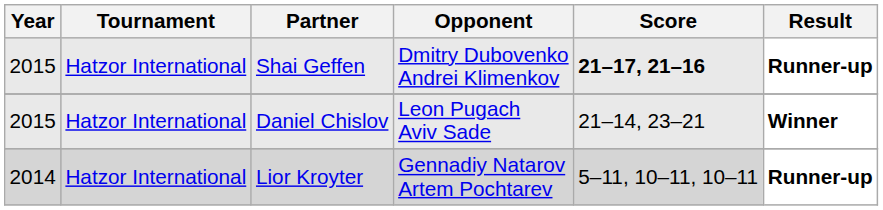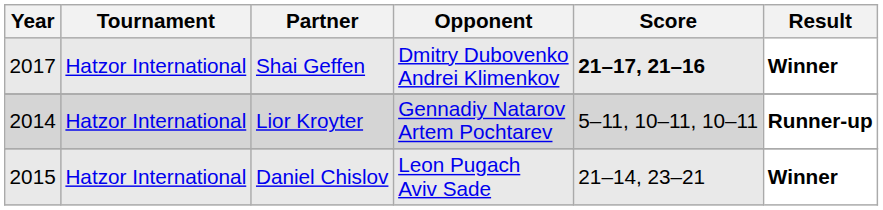 <table class="sortable wikitable" style="font-size: 90%;">
 <tr>
 <th>Year</th>
 <th>Tournament</th>
 <th>Partner</th>
 <th>Opponent</th>
 <th>Score</th>
 <th>Result</th>
 </tr>
 <tr style="background:#E9E9E9">
-<td align="center">2015</td>
+<td align="center">2017</td>
 <td align="left"><a href='#'>Hatzor International</a></td>
 <td align="left"> <a href='#'>Shai Geffen</a></td>
 <td align="left"> <a href='#'>Dmitry Dubovenko</a> <br>  <a href='#'>Andrei Klimenkov</a></td>
 <td align="left"><strong>21–17, 21–16</strong></td>
+<td style="text-align:left; background:white"> <strong>Winner</strong></td>
+</tr>
+<tr>
+</tr>
+<tr style="background:#D5D5D5">
+<td align="center">2014</td>
+<td align="left"><a href='#'>Hatzor International</a></td>
+<td align="left"> <a href='#'>Lior Kroyter</a></td>
+<td align="left"> <a href='#'>Gennadiy Natarov</a> <br>  <a href='#'>Artem Pochtarev</a></td>
+<td align="left">5–11, 10–11, 10–11</td>
 <td style="text-align:left; background:white"> <strong>Runner-up</strong></td>
 </tr>
 <tr>
 </tr>
 <tr style="background:#E9E9E9">
 <td align="center">2015</td>
 <td align="left"><a href='#'>Hatzor International</a></td>
 <td align="left"> <a href='#'>Daniel Chislov</a></td>
 <td align="left"> <a href='#'>Leon Pugach</a> <br>  <a href='#'>Aviv Sade</a></td>
 <td align="left">21–14, 23–21</td>
 <td style="text-align:left; background:white"> <strong>Winner</strong></td>
 </tr>
-<tr>
-</tr>
-<tr style="background:#D5D5D5">
-<td align="center">2014</td>
-<td align="left"><a href='#'>Hatzor International</a></td>
-<td align="left"> <a href='#'>Lior Kroyter</a></td>
-<td align="left"> <a href='#'>Gennadiy Natarov</a> <br>  <a href='#'>Artem Pochtarev</a></td>
-<td align="left">5–11, 10–11, 10–11</td>
-<td style="text-align:left; background:white"> <strong>Runner-up</strong></td>
-</tr>
 </table>
